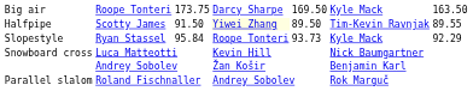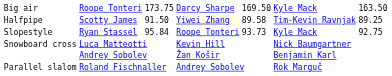 <table>
 <tr>
 <td>Big air <br></td>
 <td><a href='#'>Roope Tonteri</a><br></td>
 <td>173.75</td>
 <td><a href='#'>Darcy Sharpe</a><br></td>
 <td>169.50</td>
 <td><a href='#'>Kyle Mack</a><br></td>
 <td>163.50</td>
 </tr>
 <tr>
 <td>Halfpipe <br></td>
 <td><a href='#'>Scotty James</a><br></td>
 <td>91.50</td>
 <td style="background: lightyellow;"><a href='#'>Yiwei Zhang</a><br></td>
-<td>89.50</td>
+<td>89.58</td>
 <td><a href='#'>Tim-Kevin Ravnjak</a><br></td>
-<td>89.55</td>
+<td>89.25</td>
 </tr>
 <tr>
 <td>Slopestyle <br></td>
 <td><a href='#'>Ryan Stassel</a><br></td>
 <td>95.84</td>
 <td><a href='#'>Roope Tonteri</a><br></td>
 <td>93.73</td>
 <td><a href='#'>Kyle Mack</a><br></td>
-<td>92.29</td>
+<td>92.75</td>
 </tr>
 <tr>
 <td>Snowboard cross <br></td>
 <td colspan="2"><a href='#'>Luca Matteotti</a><br></td>
 <td colspan="2"><a href='#'>Kevin Hill</a><br></td>
 <td colspan="2"><a href='#'>Nick Baumgartner</a><br></td>
 </tr>
 <tr>
 <td> <br></td>
 <td colspan="2"><a href='#'>Andrey Sobolev</a><br></td>
 <td colspan="2"><a href='#'>Žan Košir</a><br></td>
 <td colspan="2"><a href='#'>Benjamin Karl</a><br></td>
 </tr>
 <tr>
 <td>Parallel slalom <br></td>
 <td colspan="2"><a href='#'>Roland Fischnaller</a><br></td>
 <td colspan="2"><a href='#'>Andrey Sobolev</a><br></td>
 <td colspan="2"><a href='#'>Rok Marguč</a><br></td>
 </tr>
 </table>
